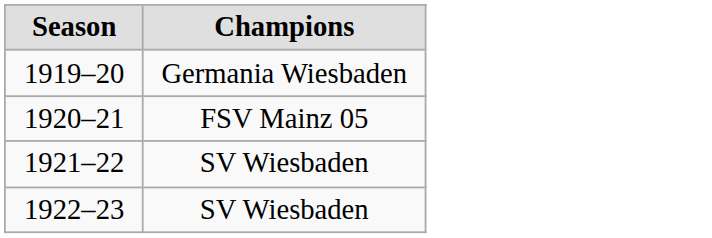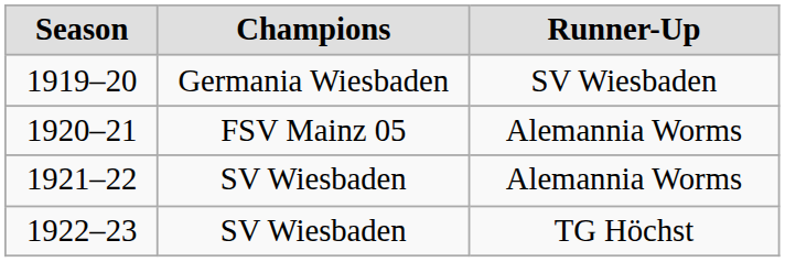 <table class="wikitable">
 <tr align="center" style="background:#dfdfdf">
 <td width="70"><strong>Season</strong></td>
 <td width="150"><strong>Champions</strong></td>
+<td width="150"><strong>Runner-Up</strong></td>
 </tr>
 <tr align="center">
 <td>1919–20</td>
 <td>Germania Wiesbaden</td>
+<td>SV Wiesbaden</td>
 </tr>
 <tr align="center">
 <td>1920–21</td>
 <td>FSV Mainz 05</td>
+<td>Alemannia Worms</td>
 </tr>
 <tr align="center">
 <td>1921–22</td>
 <td>SV Wiesbaden</td>
+<td>Alemannia Worms</td>
 </tr>
 <tr align="center">
 <td>1922–23</td>
 <td>SV Wiesbaden</td>
+<td>TG Höchst</td>
 </tr>
 </table>
